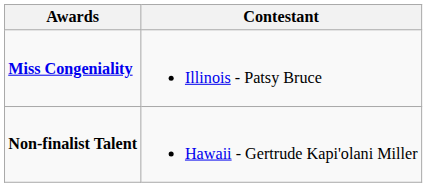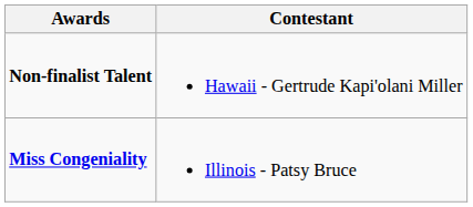 <table class="wikitable">
 <tr>
 <th>Awards</th>
 <th>Contestant</th>
 </tr>
 <tr>
+<td><strong>Non-finalist Talent</strong></td>
+<td><br><ul><li> <a href='#'>Hawaii</a> - Gertrude Kapi'olani Miller</li></ul></td>
+</tr>
+<tr>
 <td><strong><a href='#'>Miss Congeniality</a></strong></td>
 <td><br><ul><li> <a href='#'>Illinois</a> - Patsy Bruce</li></ul></td>
 </tr>
-<tr>
-<td><strong>Non-finalist Talent</strong></td>
-<td><br><ul><li> <a href='#'>Hawaii</a> - Gertrude Kapi'olani Miller</li></ul></td>
-</tr>
 </table>
